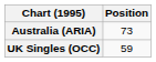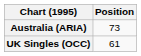 <table class="wikitable plainrowheaders" style="text-align:center">
 <tr>
 <th>Chart (1995)</th>
 <th>Position</th>
 </tr>
 <tr>
 <th scope="row">Australia (ARIA)</th>
 <td>73</td>
 </tr>
 <tr>
 <th scope="row">UK Singles (OCC)</th>
-<td>59</td>
+<td>61</td>
 </tr>
 </table>
